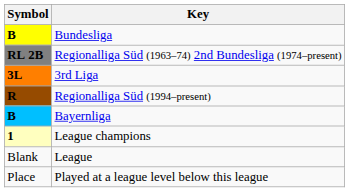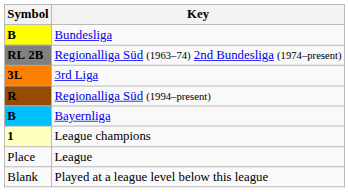 <table class="wikitable" align="center">
 <tr>
 <th>Symbol</th>
 <th>Key</th>
 </tr>
 <tr>
 <td style="background:#FFFF00"><strong>B</strong></td>
 <td><a href='#'>Bundesliga</a></td>
 </tr>
 <tr>
 <td style="background:#808080"><strong>RL</strong>  <strong>2B</strong></td>
 <td><a href='#'>Regionalliga Süd</a> <small>(1963–74)</small>  <a href='#'>2nd Bundesliga</a> <small>(1974–present)</small></td>
 </tr>
 <tr>
 <td style="background:#FF7F00"><strong>3L</strong></td>
 <td><a href='#'>3rd Liga</a></td>
 </tr>
 <tr>
 <td style="background:#964B00"><strong>R</strong></td>
 <td><a href='#'>Regionalliga Süd</a> <small>(1994–present)</small></td>
 </tr>
 <tr>
 <td style="background:#00BFFF"><strong>B</strong></td>
 <td><a href='#'>Bayernliga</a></td>
 </tr>
 <tr>
 <td style="background:#ffffbf"><strong>1</strong></td>
 <td>League champions</td>
 </tr>
 <tr>
-<td>Blank</td>
+<td>Place</td>
 <td>League</td>
 </tr>
 <tr>
-<td>Place</td>
+<td>Blank</td>
 <td>Played at a league level below this league</td>
 </tr>
 </table>
